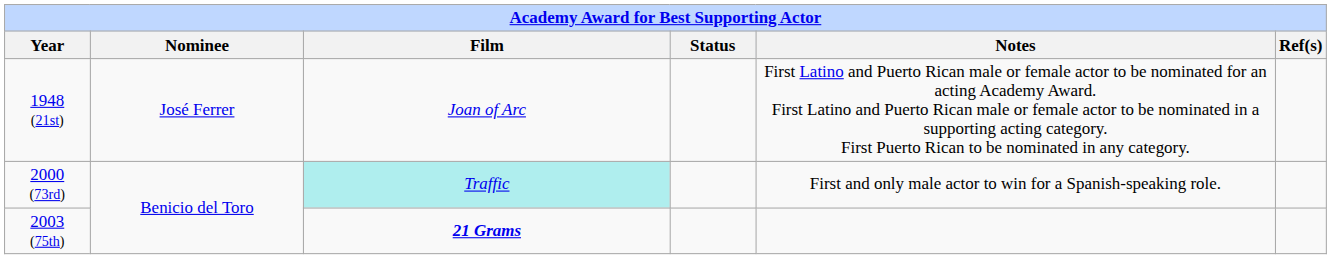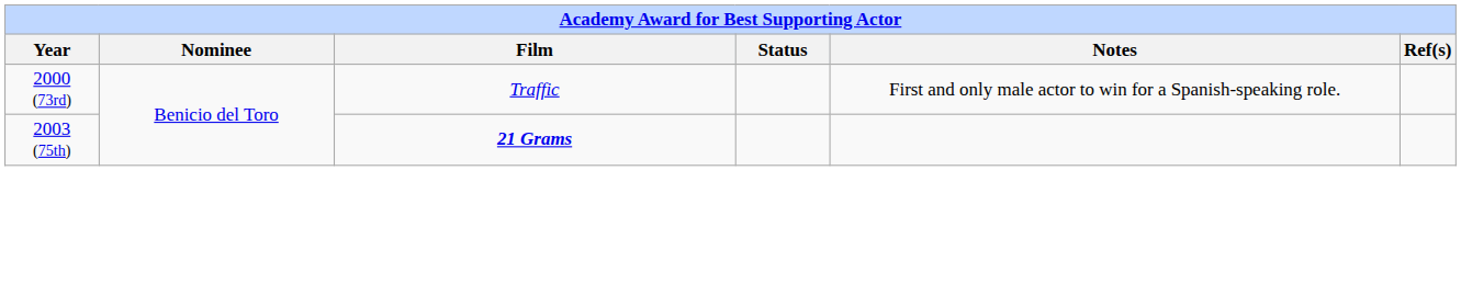 <table class="wikitable" style="text-align: center">
 <tr style="background:#bfd7ff;">
 <td colspan="6" style="text-align:center;"><strong><a href='#'>Academy Award for Best Supporting Actor</a></strong></td>
 </tr>
 <tr style="background:#ebf5ff;">
 <th style="width:75px;">Year</th>
 <th style="width:200px;">Nominee</th>
 <th style="width:350px;">Film</th>
 <th style="width:75px;">Status</th>
 <th style="width:500px;">Notes</th>
 <th width="3">Ref(s)</th>
 </tr>
 <tr>
-<td style="text-align: center"><a href='#'>1948</a><br><small>(<a href='#'>21st</a>)</small></td>
-<td><a href='#'>José Ferrer</a></td>
-<td><em><a href='#'>Joan of Arc</a></em></td>
-<td></td>
-<td>First <a href='#'>Latino</a> and Puerto Rican male or female actor to be nominated for an acting Academy Award.<br>First Latino and Puerto Rican male or female actor to be nominated in a supporting acting category.<br> First Puerto Rican to be nominated in any category.</td>
-<td></td>
-</tr>
-<tr>
 <td style="text-align: center"><a href='#'>2000</a><br><small>(<a href='#'>73rd</a>)</small></td>
 <td rowspan="2"><a href='#'>Benicio del Toro</a></td>
-<td style="background: paleturquoise;"><em><a href='#'>Traffic</a></em></td>
+<td><em><a href='#'>Traffic</a></em></td>
 <td></td>
 <td>First and only male actor to win for a Spanish-speaking role.</td>
 <td></td>
 </tr>
 <tr>
 <td><a href='#'>2003</a><br><small>(<a href='#'>75th</a>)</small></td>
 <td><strong><em><a href='#'>21 Grams</a></em></strong></td>
 <td></td>
 <td></td>
 <td></td>
 </tr>
 </table>
